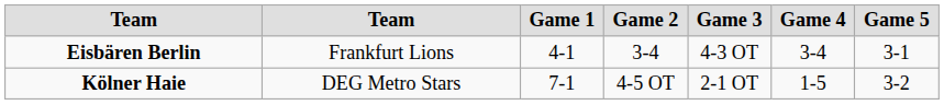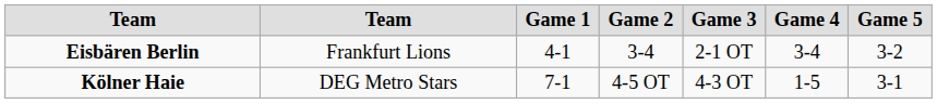 <table class="wikitable">
 <tr align="center">
 <td width="200" bgcolor="#dfdfdf"><strong>Team</strong></td>
 <td width="200" bgcolor="#dfdfdf"><strong>Team</strong></td>
 <td width="60" bgcolor="#dfdfdf"><strong>Game 1</strong></td>
 <td width="60" bgcolor="#dfdfdf"><strong>Game 2</strong></td>
 <td width="60" bgcolor="#dfdfdf"><strong>Game 3</strong></td>
 <td width="60" bgcolor="#dfdfdf"><strong>Game 4</strong></td>
 <td width="60" bgcolor="#dfdfdf"><strong>Game 5</strong></td>
 </tr>
 <tr align="center">
 <td><strong>Eisbären Berlin</strong></td>
 <td>Frankfurt Lions</td>
 <td>4-1</td>
 <td>3-4</td>
-<td>4-3 OT</td>
+<td>2-1 OT</td>
 <td>3-4</td>
-<td>3-1</td>
+<td>3-2</td>
 </tr>
 <tr align="center">
 <td><strong>Kölner Haie</strong></td>
 <td>DEG Metro Stars</td>
 <td>7-1</td>
 <td>4-5 OT</td>
-<td>2-1 OT</td>
+<td>4-3 OT</td>
 <td>1-5</td>
-<td>3-2</td>
+<td>3-1</td>
 </tr>
 </table>
